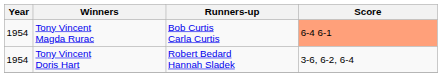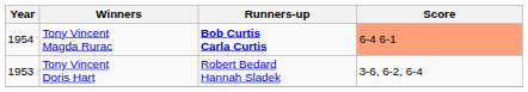 <table class="wikitable">
 <tr>
 <th style="width:40px">Year</th>
 <th style="width:210px">Winners</th>
 <th style="width:210px">Runners-up</th>
 <th style="width:220px" class="unsortable">Score</th>
 </tr>
 <tr>
 <td>1954</td>
 <td>  <a href='#'>Tony Vincent</a> <br>  <a href='#'>Magda Rurac</a></td>
-<td> <a href='#'>Bob Curtis</a> <br> <a href='#'>Carla Curtis</a></td>
+<td><strong> <a href='#'>Bob Curtis</a> <br> <a href='#'>Carla Curtis</a></strong></td>
 <td style="background: lightsalmon;">6-4 6-1</td>
 </tr>
 <tr>
-<td>1954</td>
+<td>1953</td>
 <td>  <a href='#'>Tony Vincent</a><br>  <a href='#'>Doris Hart</a></td>
 <td> <a href='#'>Robert Bedard</a><br>  <a href='#'>Hannah Sladek</a></td>
 <td>3-6, 6-2, 6-4</td>
 </tr>
 <tr>
 </tr>
 </table>
